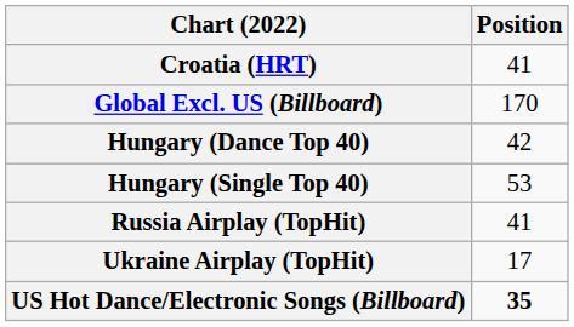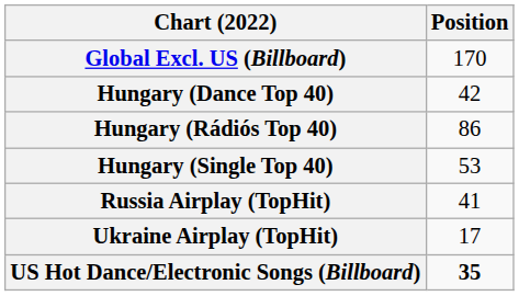 <table class="wikitable sortable plainrowheaders" style="text-align:center">
 <tr>
 <th scope="col">Chart (2022)</th>
 <th scope="col">Position</th>
-</tr>
-<tr>
-<th scope="row">Croatia (<a href='#'>HRT</a>)</th>
-<td>41</td>
 </tr>
 <tr>
 <th scope="row"><a href='#'>Global Excl. US</a> (<em>Billboard</em>)</th>
 <td>170</td>
 </tr>
 <tr>
 <th scope="row">Hungary (Dance Top 40)</th>
 <td>42</td>
+</tr>
+<tr>
+<th scope="row">Hungary (Rádiós Top 40)</th>
+<td>86</td>
 </tr>
 <tr>
 <th scope="row">Hungary (Single Top 40)</th>
 <td>53</td>
 </tr>
 <tr>
 <th scope="row">Russia Airplay (TopHit)</th>
 <td>41</td>
 </tr>
 <tr>
 <th scope="row">Ukraine Airplay (TopHit)</th>
 <td>17</td>
 </tr>
 <tr>
 <th scope="row">US Hot Dance/Electronic Songs (<em>Billboard</em>)</th>
 <td><strong>35</strong></td>
 </tr>
 </table>
